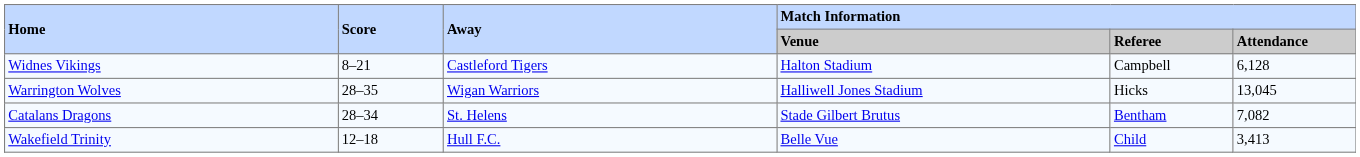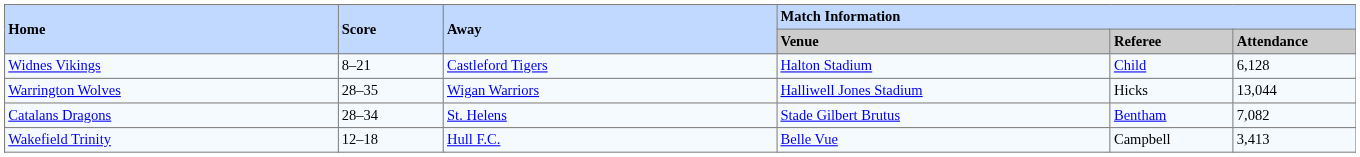 <table border=1 style="border-collapse:collapse; font-size:85%; text-align:left;" cellpadding=3 cellspacing=0 width=100%>
 <tr bgcolor=#C1D8FF>
 <th rowspan=2 width=19%>Home</th>
 <th rowspan=2 width=6%>Score</th>
 <th rowspan=2 width=19%>Away</th>
 <th colspan=6>Match Information</th>
 </tr>
 <tr bgcolor=#CCCCCC>
 <th width=19%>Venue</th>
 <th width=7%>Referee</th>
 <th width=7%>Attendance</th>
 </tr>
 <tr bgcolor=#F5FAFF>
 <td align=left> <a href='#'>Widnes Vikings</a></td>
 <td>8–21</td>
 <td align=left><a href='#'>Castleford Tigers</a></td>
 <td><a href='#'>Halton Stadium</a></td>
-<td>Campbell</td>
+<td><a href='#'>Child</a></td>
 <td>6,128</td>
 </tr>
 <tr bgcolor=#F5FAFF>
 <td align=left><a href='#'>Warrington Wolves</a></td>
 <td>28–35</td>
 <td align=left> <a href='#'>Wigan Warriors</a></td>
 <td><a href='#'>Halliwell Jones Stadium</a></td>
 <td>Hicks</td>
-<td>13,045</td>
+<td>13,044</td>
 </tr>
 <tr bgcolor=#F5FAFF>
 <td align=left><a href='#'>Catalans Dragons</a></td>
 <td>28–34</td>
 <td align=left> <a href='#'>St. Helens</a></td>
 <td><a href='#'>Stade Gilbert Brutus</a></td>
 <td><a href='#'>Bentham</a></td>
 <td>7,082</td>
 </tr>
 <tr bgcolor=#F5FAFF>
 <td align=left><a href='#'>Wakefield Trinity</a></td>
 <td>12–18</td>
 <td align=left> <a href='#'>Hull F.C.</a></td>
 <td><a href='#'>Belle Vue</a></td>
-<td><a href='#'>Child</a></td>
+<td>Campbell</td>
 <td>3,413</td>
 </tr>
 </table>
